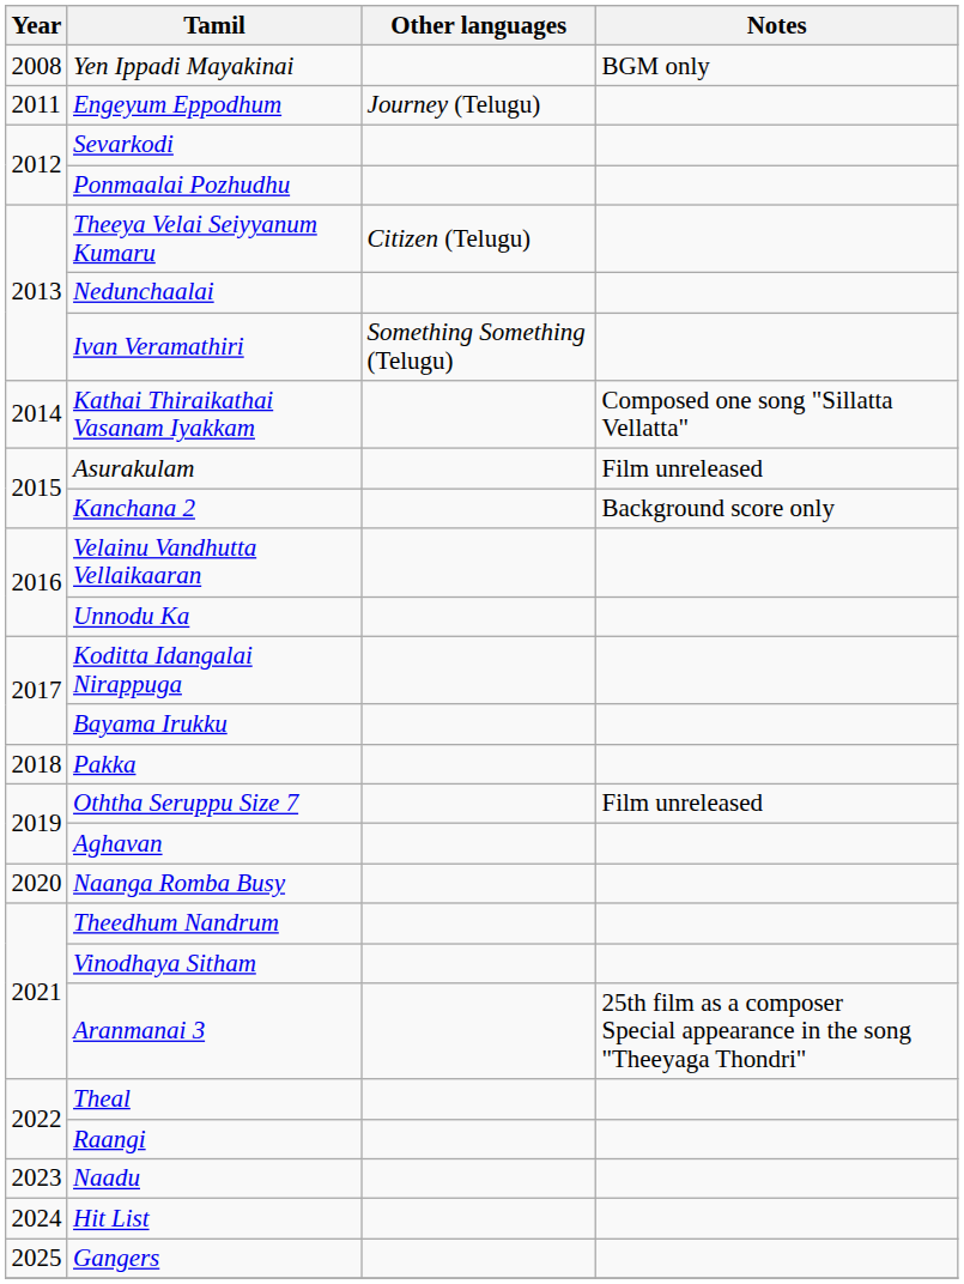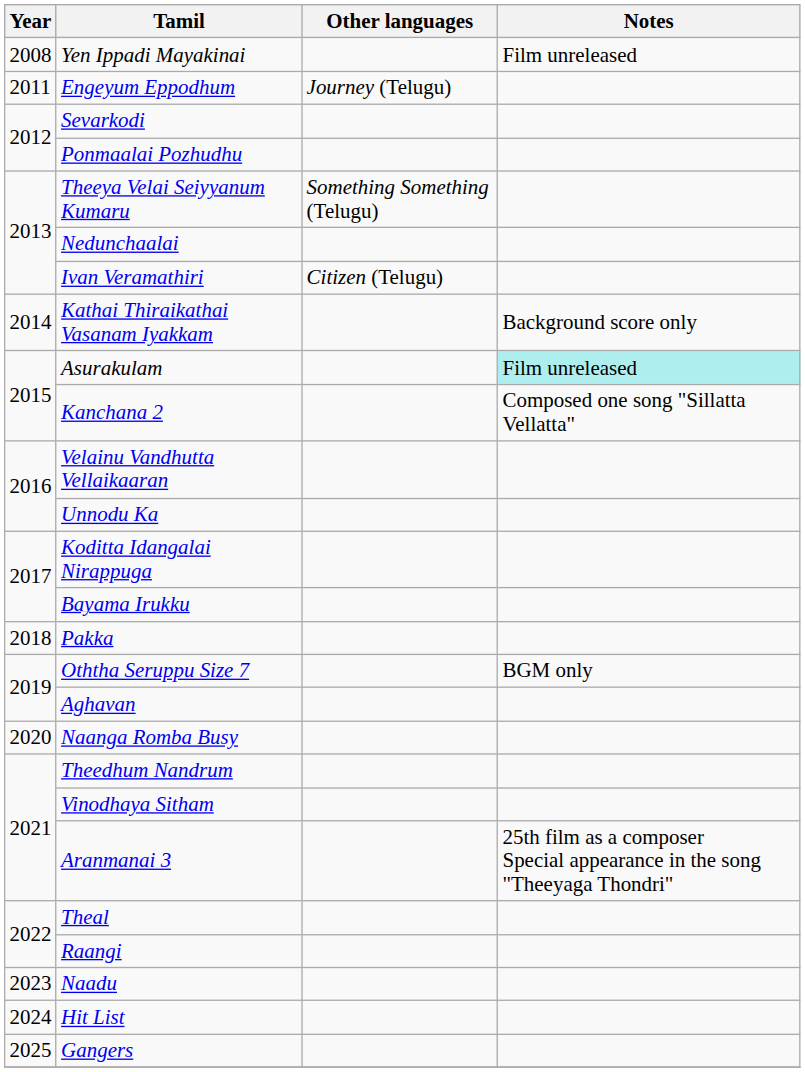 <table class="wikitable">
 <tr style="background:#ccc; text-align:center;">
 <th>Year</th>
 <th>Tamil</th>
 <th>Other languages</th>
 <th>Notes</th>
 </tr>
 <tr>
 <td>2008</td>
 <td><em>Yen Ippadi Mayakinai</em></td>
 <td></td>
-<td>BGM only</td>
+<td>Film unreleased</td>
 </tr>
 <tr>
 <td>2011</td>
 <td><em><a href='#'>Engeyum Eppodhum</a></em></td>
 <td><em>Journey</em> (Telugu)</td>
 <td></td>
 </tr>
 <tr>
 <td rowspan="2">2012</td>
 <td><em><a href='#'>Sevarkodi</a></em></td>
 <td></td>
 <td></td>
 </tr>
 <tr>
 <td><em><a href='#'>Ponmaalai Pozhudhu</a></em></td>
 <td></td>
 <td></td>
 </tr>
 <tr>
 <td rowspan="3">2013</td>
 <td><em><a href='#'>Theeya Velai Seiyyanum Kumaru</a></em></td>
-<td><em>Citizen</em> (Telugu)</td>
+<td><em>Something Something</em> (Telugu)</td>
 <td></td>
 </tr>
 <tr>
 <td><em><a href='#'>Nedunchaalai</a></em></td>
 <td></td>
 <td></td>
 </tr>
 <tr>
 <td><em><a href='#'>Ivan Veramathiri</a></em></td>
-<td><em>Something Something</em> (Telugu)</td>
+<td><em>Citizen</em> (Telugu)</td>
 <td></td>
 </tr>
 <tr>
 <td>2014</td>
 <td><em><a href='#'>Kathai Thiraikathai Vasanam Iyakkam</a></em></td>
 <td></td>
-<td>Composed one song "Sillatta Vellatta"</td>
+<td>Background score only</td>
 </tr>
 <tr>
 <td rowspan="2">2015</td>
 <td><em>Asurakulam</em></td>
 <td></td>
-<td>Film unreleased</td>
+<td style="background: paleturquoise;">Film unreleased</td>
 </tr>
 <tr>
 <td><em><a href='#'>Kanchana 2</a></em></td>
 <td></td>
-<td>Background score only</td>
+<td>Composed one song "Sillatta Vellatta"</td>
 </tr>
 <tr>
 <td rowspan="2">2016</td>
 <td><em><a href='#'>Velainu Vandhutta Vellaikaaran</a></em></td>
 <td></td>
 <td></td>
 </tr>
 <tr>
 <td><em><a href='#'>Unnodu Ka</a></em></td>
 <td></td>
 <td></td>
 </tr>
 <tr>
 <td rowspan="2">2017</td>
 <td><em><a href='#'>Koditta Idangalai Nirappuga</a></em></td>
 <td></td>
 <td></td>
 </tr>
 <tr>
 <td><em><a href='#'>Bayama Irukku</a></em></td>
 <td></td>
 <td></td>
 </tr>
 <tr>
 <td>2018</td>
 <td><em><a href='#'>Pakka</a></em></td>
 <td></td>
 <td></td>
 </tr>
 <tr>
 <td rowspan="2">2019</td>
 <td><em><a href='#'>Oththa Seruppu Size 7</a></em></td>
 <td></td>
-<td>Film unreleased</td>
+<td>BGM only</td>
 </tr>
 <tr>
 <td><em><a href='#'>Aghavan</a></em></td>
 <td></td>
 <td></td>
 </tr>
 <tr>
 <td>2020</td>
 <td><em><a href='#'>Naanga Romba Busy</a></em></td>
 <td></td>
 <td></td>
 </tr>
 <tr>
 <td rowspan="3">2021</td>
 <td><em><a href='#'>Theedhum Nandrum</a></em></td>
 <td></td>
 <td></td>
 </tr>
 <tr>
 <td><em><a href='#'>Vinodhaya Sitham</a></em></td>
 <td></td>
 <td></td>
 </tr>
 <tr>
 <td><em><a href='#'>Aranmanai 3</a></em></td>
 <td></td>
 <td>25th film as a composer<br>Special appearance in the song "Theeyaga Thondri"</td>
 </tr>
 <tr>
 <td rowspan="2">2022</td>
 <td><em><a href='#'>Theal</a></em></td>
 <td></td>
 </tr>
 <tr>
 <td><em><a href='#'>Raangi</a></em></td>
 <td></td>
 <td></td>
 </tr>
 <tr>
 <td>2023</td>
 <td><em><a href='#'>Naadu</a></em></td>
 <td></td>
 <td></td>
 </tr>
 <tr>
 <td>2024</td>
 <td><em><a href='#'>Hit List</a></em></td>
 <td></td>
 <td></td>
 </tr>
 <tr>
 <td>2025</td>
 <td><em><a href='#'>Gangers</a></em></td>
 <td></td>
 <td></td>
 </tr>
 <tr>
 </tr>
 </table>
